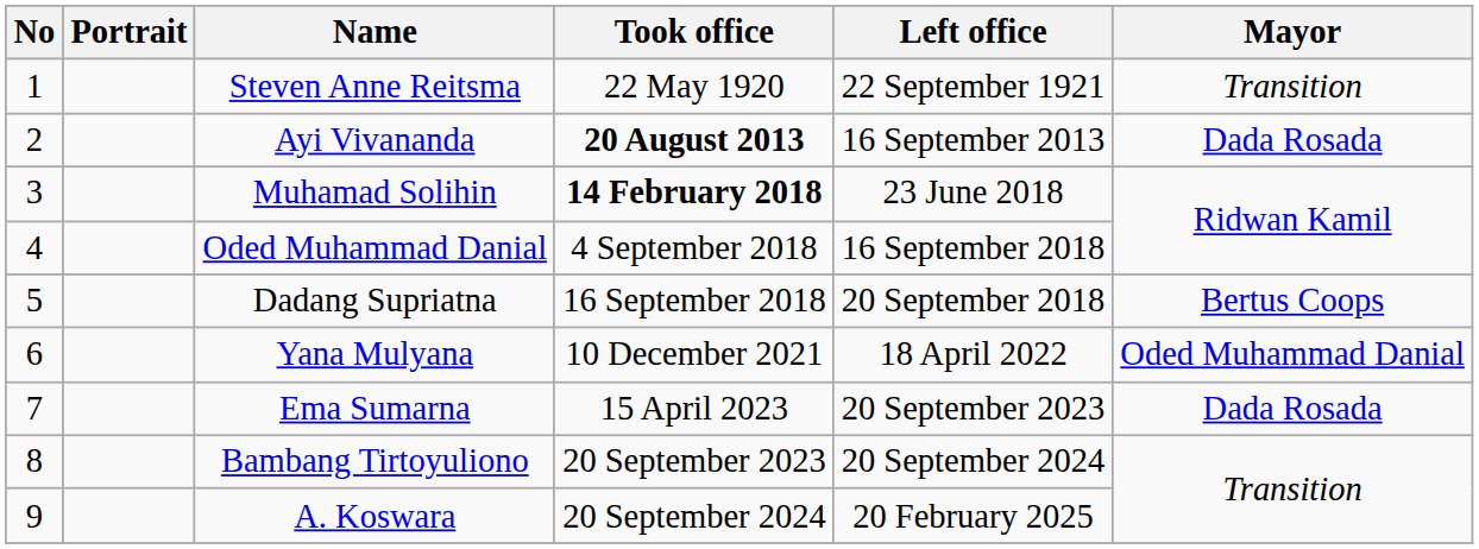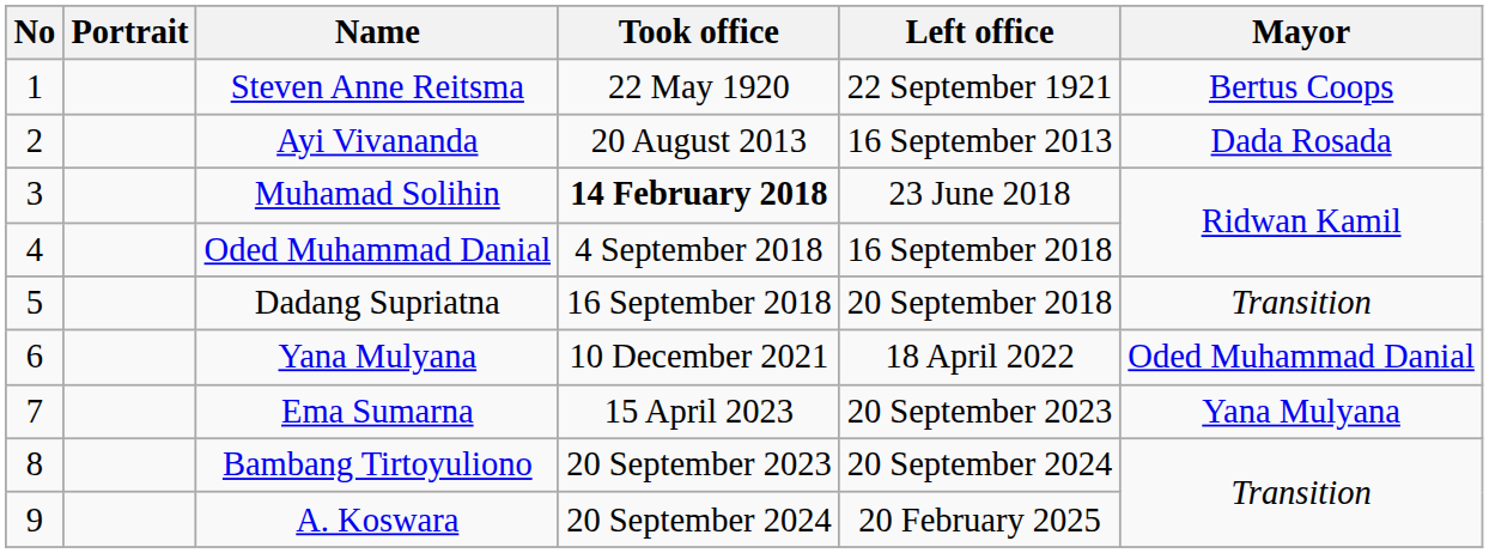 <table class="wikitable" style="text-align: center; float:center;">
 <tr>
 <th>No</th>
 <th>Portrait</th>
 <th>Name</th>
 <th>Took office</th>
 <th>Left office</th>
 <th>Mayor</th>
 </tr>
 <tr>
 <td>1</td>
 <td></td>
 <td><a href='#'>Steven Anne Reitsma</a></td>
 <td>22 May 1920</td>
 <td>22 September 1921</td>
-<td><em>Transition</em></td>
+<td><a href='#'>Bertus Coops</a></td>
 </tr>
 <tr>
 <td>2</td>
 <td></td>
 <td><a href='#'>Ayi Vivananda</a></td>
-<td><strong>20 August 2013</strong></td>
+<td>20 August 2013</td>
 <td>16 September 2013</td>
 <td><a href='#'>Dada Rosada</a></td>
 </tr>
 <tr>
 <td>3</td>
 <td></td>
 <td><a href='#'>Muhamad Solihin</a></td>
 <td><strong>14 February 2018</strong></td>
 <td>23 June 2018</td>
 <td rowspan="2"><a href='#'>Ridwan Kamil</a></td>
 </tr>
 <tr>
 <td>4</td>
 <td></td>
 <td><a href='#'>Oded Muhammad Danial</a></td>
 <td>4 September 2018</td>
 <td>16 September 2018</td>
 </tr>
 <tr>
 <td>5</td>
 <td></td>
 <td>Dadang Supriatna </td>
 <td>16 September 2018</td>
 <td>20 September 2018</td>
-<td><a href='#'>Bertus Coops</a></td>
+<td><em>Transition</em></td>
 </tr>
 <tr>
 <td>6</td>
 <td></td>
 <td><a href='#'>Yana Mulyana</a></td>
 <td>10 December 2021</td>
 <td>18 April 2022</td>
 <td><a href='#'>Oded Muhammad Danial</a></td>
 </tr>
 <tr>
 <td>7</td>
 <td></td>
 <td><a href='#'>Ema Sumarna</a></td>
 <td>15 April 2023</td>
 <td>20 September 2023</td>
-<td><a href='#'>Dada Rosada</a></td>
+<td><a href='#'>Yana Mulyana</a></td>
 </tr>
 <tr>
 <td>8</td>
 <td></td>
 <td><a href='#'>Bambang Tirtoyuliono</a></td>
 <td>20 September 2023</td>
 <td>20 September 2024</td>
 <td rowspan="2"><em>Transition</em></td>
 </tr>
 <tr>
 <td>9</td>
 <td></td>
 <td><a href='#'>A. Koswara</a></td>
 <td>20 September 2024</td>
 <td>20 February 2025</td>
 </tr>
 </table>
